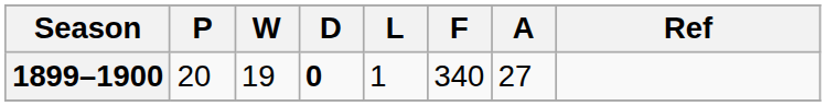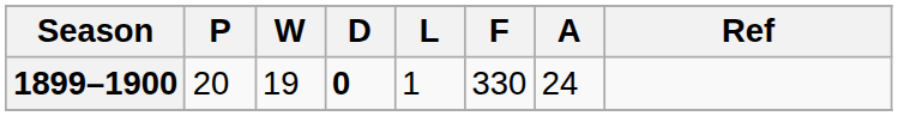 <table class="wikitable" align="”centre”" border:95%;">
 <tr bgcolor="#efefef">
 </tr>
 <tr bgcolor="#efefef">
 <th>Season</th>
 <th style="width:20pt;">P</th>
 <th style="width:20pt;">W</th>
 <th style="width:20pt;">D</th>
 <th style="width:20pt;">L</th>
 <th style="width:20pt;">F</th>
 <th style="width:20pt;">A</th>
 <th style="width:100pt;">Ref</th>
 </tr>
 <tr>
 <th>1899–1900</th>
 <td>20</td>
 <td>19</td>
 <td><strong>0</strong></td>
 <td>1</td>
-<td>340</td>
-<td>27</td>
+<td>330</td>
+<td>24</td>
 <td></td>
 </tr>
 <tr>
 </tr>
 </table>
